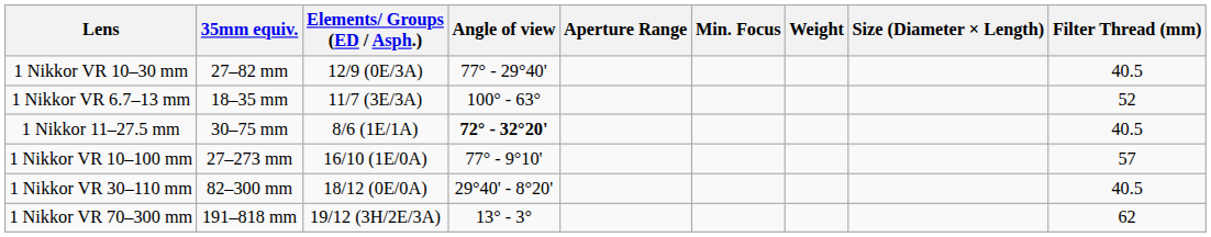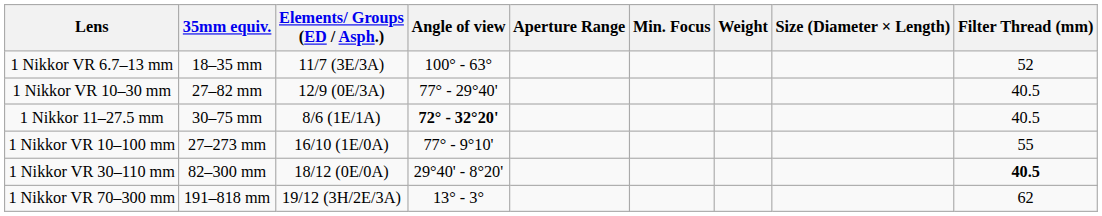 <table class="wikitable" style="font-size:90%;text-align:center;">
 <tr>
 <th>Lens</th>
 <th><a href='#'>35mm equiv.</a></th>
 <th><a href='#'>Elements/ Groups</a><br>(<a href='#'>ED</a> / <a href='#'>Asph</a>.)</th>
 <th>Angle of view</th>
 <th>Aperture Range</th>
 <th>Min. Focus</th>
 <th>Weight</th>
 <th>Size (Diameter × Length)</th>
 <th>Filter Thread (mm)</th>
 </tr>
 <tr>
+<td>1 Nikkor VR 6.7–13 mm</td>
+<td>18–35 mm<br></td>
+<td>11/7 (3E/3A)</td>
+<td>100° - 63°</td>
+<td></td>
+<td></td>
+<td></td>
+<td></td>
+<td>52</td>
+</tr>
+<tr>
 <td>1 Nikkor VR 10–30 mm</td>
 <td>27–82 mm<br></td>
 <td>12/9 (0E/3A)</td>
 <td>77° - 29°40'</td>
 <td></td>
 <td></td>
 <td></td>
 <td></td>
 <td>40.5</td>
-</tr>
-<tr>
-<td>1 Nikkor VR 6.7–13 mm</td>
-<td>18–35 mm<br></td>
-<td>11/7 (3E/3A)</td>
-<td>100° - 63°</td>
-<td></td>
-<td></td>
-<td></td>
-<td></td>
-<td>52</td>
 </tr>
 <tr>
 <td>1 Nikkor 11–27.5 mm</td>
 <td>30–75 mm<br></td>
 <td>8/6 (1E/1A)</td>
 <td><strong>72° - 32°20'</strong></td>
 <td></td>
 <td></td>
 <td></td>
 <td></td>
 <td>40.5</td>
 </tr>
 <tr>
 <td>1 Nikkor VR 10–100 mm</td>
 <td>27–273 mm<br></td>
 <td>16/10 (1E/0A)</td>
 <td>77° - 9°10'</td>
 <td></td>
 <td></td>
 <td></td>
 <td></td>
-<td>57</td>
+<td>55</td>
 </tr>
 <tr>
 <td>1 Nikkor VR 30–110 mm</td>
 <td>82–300 mm<br></td>
 <td>18/12 (0E/0A)</td>
 <td>29°40' - 8°20'</td>
 <td></td>
 <td></td>
 <td></td>
 <td></td>
-<td>40.5</td>
+<td><strong>40.5</strong></td>
 </tr>
 <tr>
 <td>1 Nikkor VR 70–300 mm</td>
 <td>191–818 mm<br></td>
 <td>19/12 (3H/2E/3A)</td>
 <td>13° - 3°</td>
 <td></td>
 <td></td>
 <td></td>
 <td></td>
 <td>62</td>
 </tr>
 </table>
